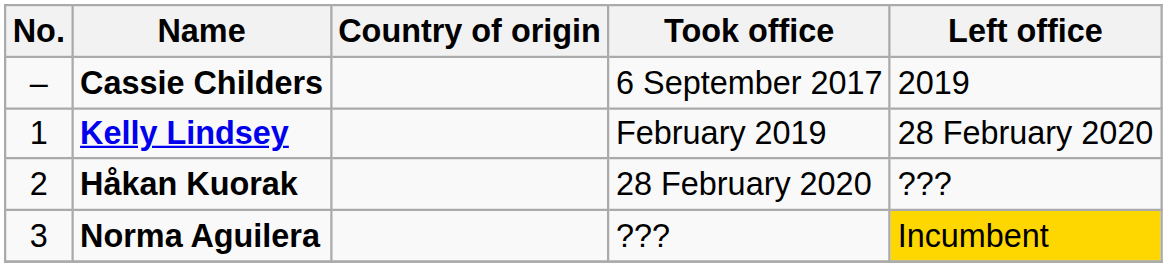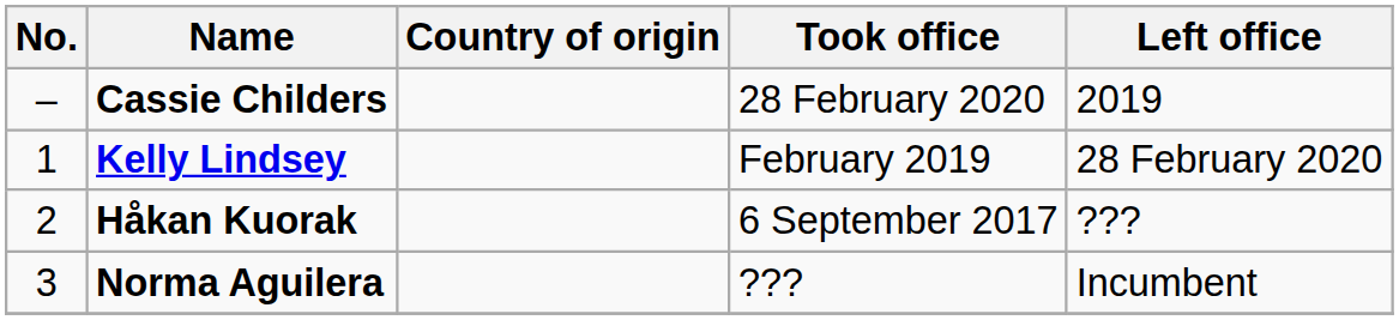 <table class="wikitable" style="font-size:90%; text-align:left">
 <tr>
 <th>No.</th>
 <th>Name</th>
 <th>Country of origin</th>
 <th>Took office</th>
 <th>Left office</th>
 </tr>
 <tr>
 <td align=center>–</td>
 <td><strong>Cassie Childers</strong></td>
 <td></td>
-<td>6 September 2017</td>
+<td>28 February 2020</td>
 <td>2019</td>
 </tr>
 <tr>
 <td align=center>1</td>
 <td><strong><a href='#'>Kelly Lindsey</a></strong></td>
 <td></td>
 <td>February 2019</td>
 <td>28 February 2020</td>
 </tr>
 <tr>
 <td align=center>2</td>
 <td><strong>Håkan Kuorak</strong></td>
 <td></td>
-<td>28 February 2020</td>
+<td>6 September 2017</td>
 <td>???</td>
 </tr>
 <tr>
 <td align=center>3</td>
 <td><strong>Norma Aguilera</strong></td>
 <td></td>
 <td>???</td>
-<td style="background: gold;">Incumbent</td>
+<td>Incumbent</td>
 </tr>
 <tr>
 </tr>
 </table>
